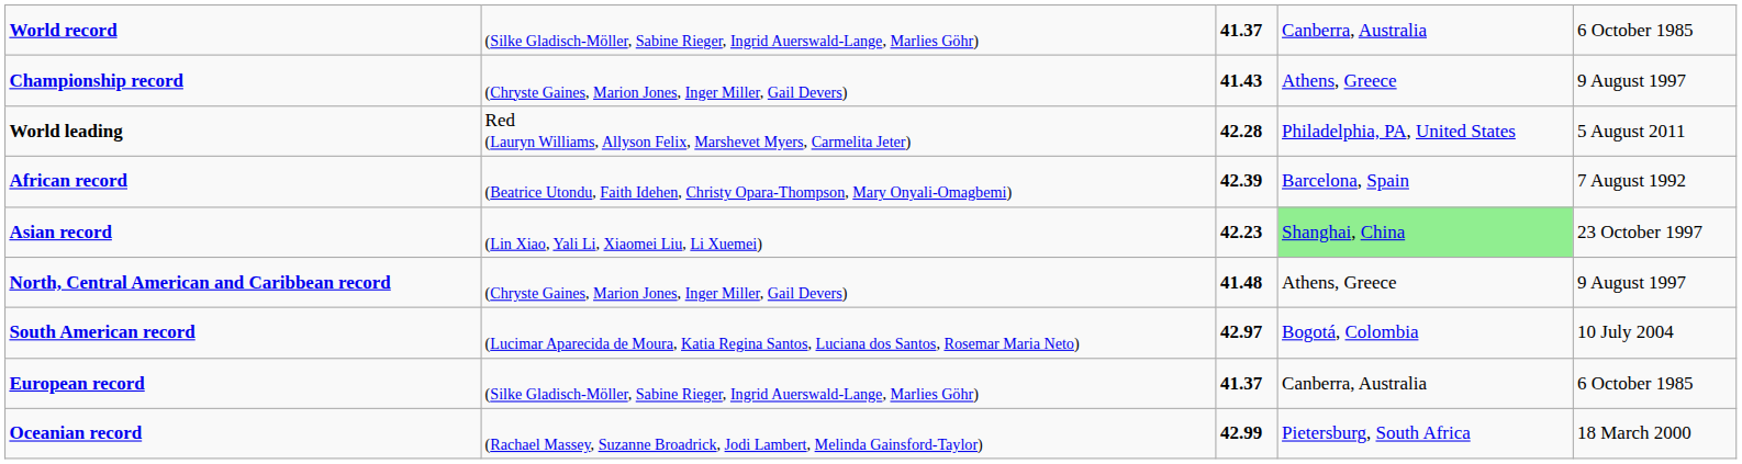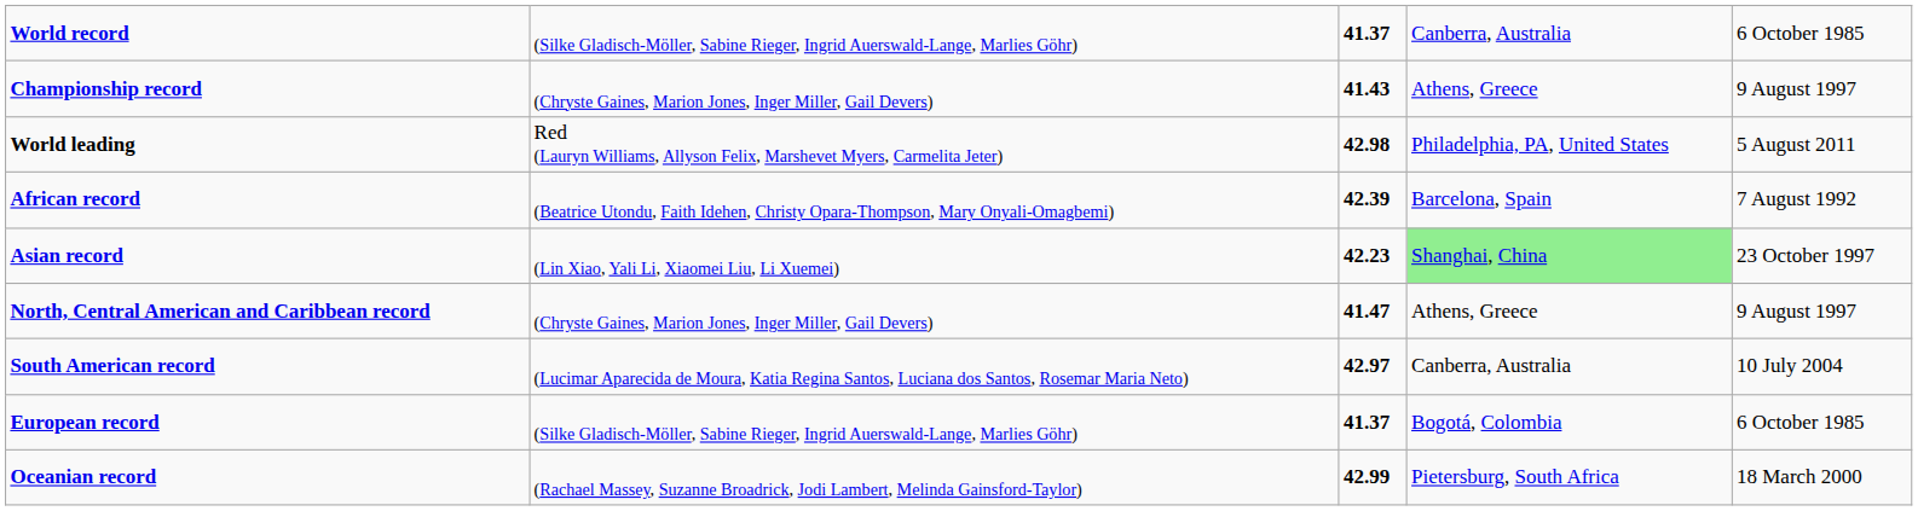 <table class="wikitable" width=75%>
 <tr>
 <td><strong><a href='#'>World record</a></strong></td>
 <td> <br><small>(<a href='#'>Silke Gladisch-Möller</a>, <a href='#'>Sabine Rieger</a>, <a href='#'>Ingrid Auerswald-Lange</a>, <a href='#'>Marlies Göhr</a>)</small></td>
 <td><strong>41.37</strong></td>
 <td><a href='#'>Canberra</a>, <a href='#'>Australia</a></td>
 <td>6 October 1985</td>
 </tr>
 <tr>
 <td><strong><a href='#'>Championship record</a></strong></td>
 <td> <br><small>(<a href='#'>Chryste Gaines</a>, <a href='#'>Marion Jones</a>, <a href='#'>Inger Miller</a>, <a href='#'>Gail Devers</a>)</small></td>
 <td><strong>41.43</strong></td>
 <td><a href='#'>Athens</a>, <a href='#'>Greece</a></td>
 <td>9 August 1997</td>
 </tr>
 <tr>
 <td><strong>World leading</strong></td>
 <td> Red<br><small>(<a href='#'>Lauryn Williams</a>, <a href='#'>Allyson Felix</a>, <a href='#'>Marshevet Myers</a>, <a href='#'>Carmelita Jeter</a>)</small></td>
-<td><strong>42.28</strong></td>
+<td><strong>42.98</strong></td>
 <td><a href='#'>Philadelphia, PA</a>, <a href='#'>United States</a></td>
 <td>5 August 2011</td>
 </tr>
 <tr>
 <td><strong><a href='#'>African record</a></strong></td>
 <td> <br><small>(<a href='#'>Beatrice Utondu</a>, <a href='#'>Faith Idehen</a>, <a href='#'>Christy Opara-Thompson</a>, <a href='#'>Mary Onyali-Omagbemi</a>)</small></td>
 <td><strong>42.39</strong></td>
 <td><a href='#'>Barcelona</a>, <a href='#'>Spain</a></td>
 <td>7 August 1992</td>
 </tr>
 <tr>
 <td><strong><a href='#'>Asian record</a></strong></td>
 <td> <br><small>(<a href='#'>Lin Xiao</a>, <a href='#'>Yali Li</a>, <a href='#'>Xiaomei Liu</a>, <a href='#'>Li Xuemei</a>)</small></td>
 <td><strong>42.23</strong></td>
 <td style="background: lightgreen;"><a href='#'>Shanghai</a>, <a href='#'>China</a></td>
 <td>23 October 1997</td>
 </tr>
 <tr>
 <td><strong><a href='#'>North, Central American and Caribbean record</a></strong></td>
 <td> <br><small>(<a href='#'>Chryste Gaines</a>, <a href='#'>Marion Jones</a>, <a href='#'>Inger Miller</a>, <a href='#'>Gail Devers</a>)</small></td>
-<td><strong>41.48</strong></td>
+<td><strong>41.47</strong></td>
 <td>Athens, Greece</td>
 <td>9 August 1997</td>
 </tr>
 <tr>
 <td><strong><a href='#'>South American record</a></strong></td>
 <td> <br><small>(<a href='#'>Lucimar Aparecida de Moura</a>, <a href='#'>Katia Regina Santos</a>, <a href='#'>Luciana dos Santos</a>, <a href='#'>Rosemar Maria Neto</a>)</small></td>
 <td><strong>42.97</strong></td>
-<td><a href='#'>Bogotá</a>, <a href='#'>Colombia</a></td>
+<td>Canberra, Australia</td>
 <td>10 July 2004</td>
 </tr>
 <tr>
 <td><strong><a href='#'>European record</a></strong></td>
 <td> <br><small>(<a href='#'>Silke Gladisch-Möller</a>, <a href='#'>Sabine Rieger</a>, <a href='#'>Ingrid Auerswald-Lange</a>, <a href='#'>Marlies Göhr</a>)</small></td>
 <td><strong>41.37</strong></td>
-<td>Canberra, Australia</td>
+<td><a href='#'>Bogotá</a>, <a href='#'>Colombia</a></td>
 <td>6 October 1985</td>
 </tr>
 <tr>
 <td><strong><a href='#'>Oceanian record</a></strong></td>
 <td> <br><small>(<a href='#'>Rachael Massey</a>, <a href='#'>Suzanne Broadrick</a>, <a href='#'>Jodi Lambert</a>, <a href='#'>Melinda Gainsford-Taylor</a>)</small></td>
 <td><strong>42.99</strong></td>
 <td><a href='#'>Pietersburg</a>, <a href='#'>South Africa</a></td>
 <td>18 March 2000</td>
 </tr>
 </table>
